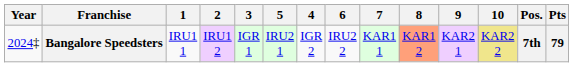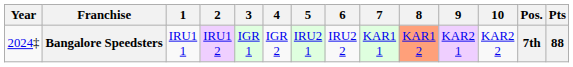 <table class="wikitable" style="text-align:center; font-size:85%">
 <tr>
 <th>Year</th>
 <th>Franchise</th>
 <th>1</th>
 <th>2</th>
 <th>3</th>
+<th>4</th>
 <th>5</th>
-<th>4</th>
 <th>6</th>
 <th>7</th>
 <th>8</th>
 <th>9</th>
 <th>10</th>
 <th>Pos.</th>
 <th>Pts</th>
 </tr>
 <tr>
 <td><a href='#'>2024</a>‡</td>
 <th>Bangalore Speedsters</th>
 <td><a href='#'>IRU1<br>1</a></td>
 <td style=background:#efcfff><a href='#'>IRU1<br>2</a><br></td>
 <td style=background:#DFFFDF><a href='#'>IGR<br>1</a><br></td>
+<td><a href='#'>IGR<br>2</a></td>
 <td style=background:#DFFFDF><a href='#'>IRU2<br>1</a><br></td>
-<td><a href='#'>IGR<br>2</a></td>
 <td><a href='#'>IRU2<br>2</a></td>
 <td style=background:#DFFFDF><a href='#'>KAR1<br>1</a><br></td>
 <td style="background: lightsalmon;"><a href='#'>KAR1<br>2</a></td>
 <td style=background:#efcfff><a href='#'>KAR2<br>1</a><br></td>
-<td style="background: khaki;"><a href='#'>KAR2<br>2</a></td>
+<td><a href='#'>KAR2<br>2</a></td>
 <th>7th</th>
-<th>79</th>
+<th>88</th>
 </tr>
 </table>
